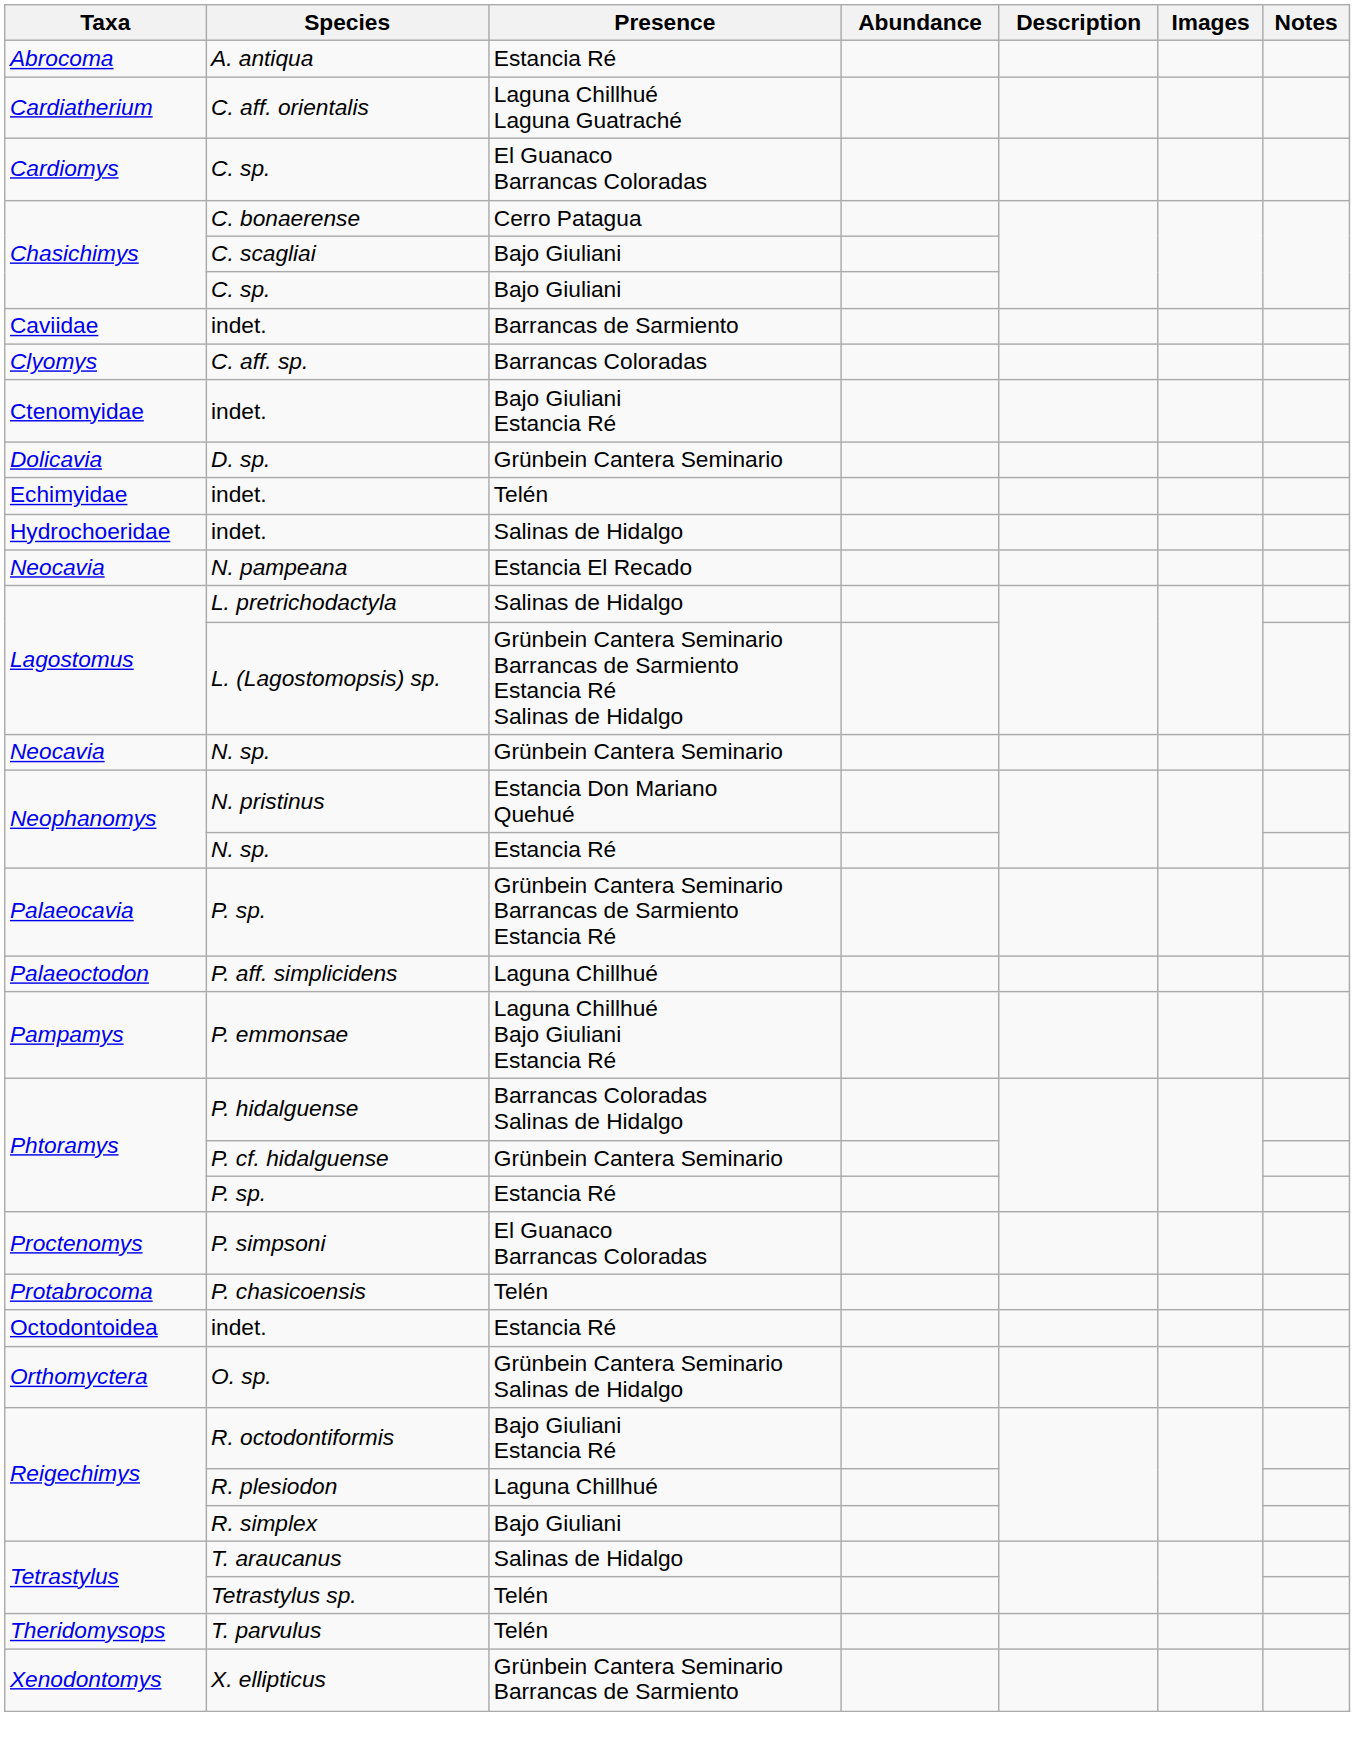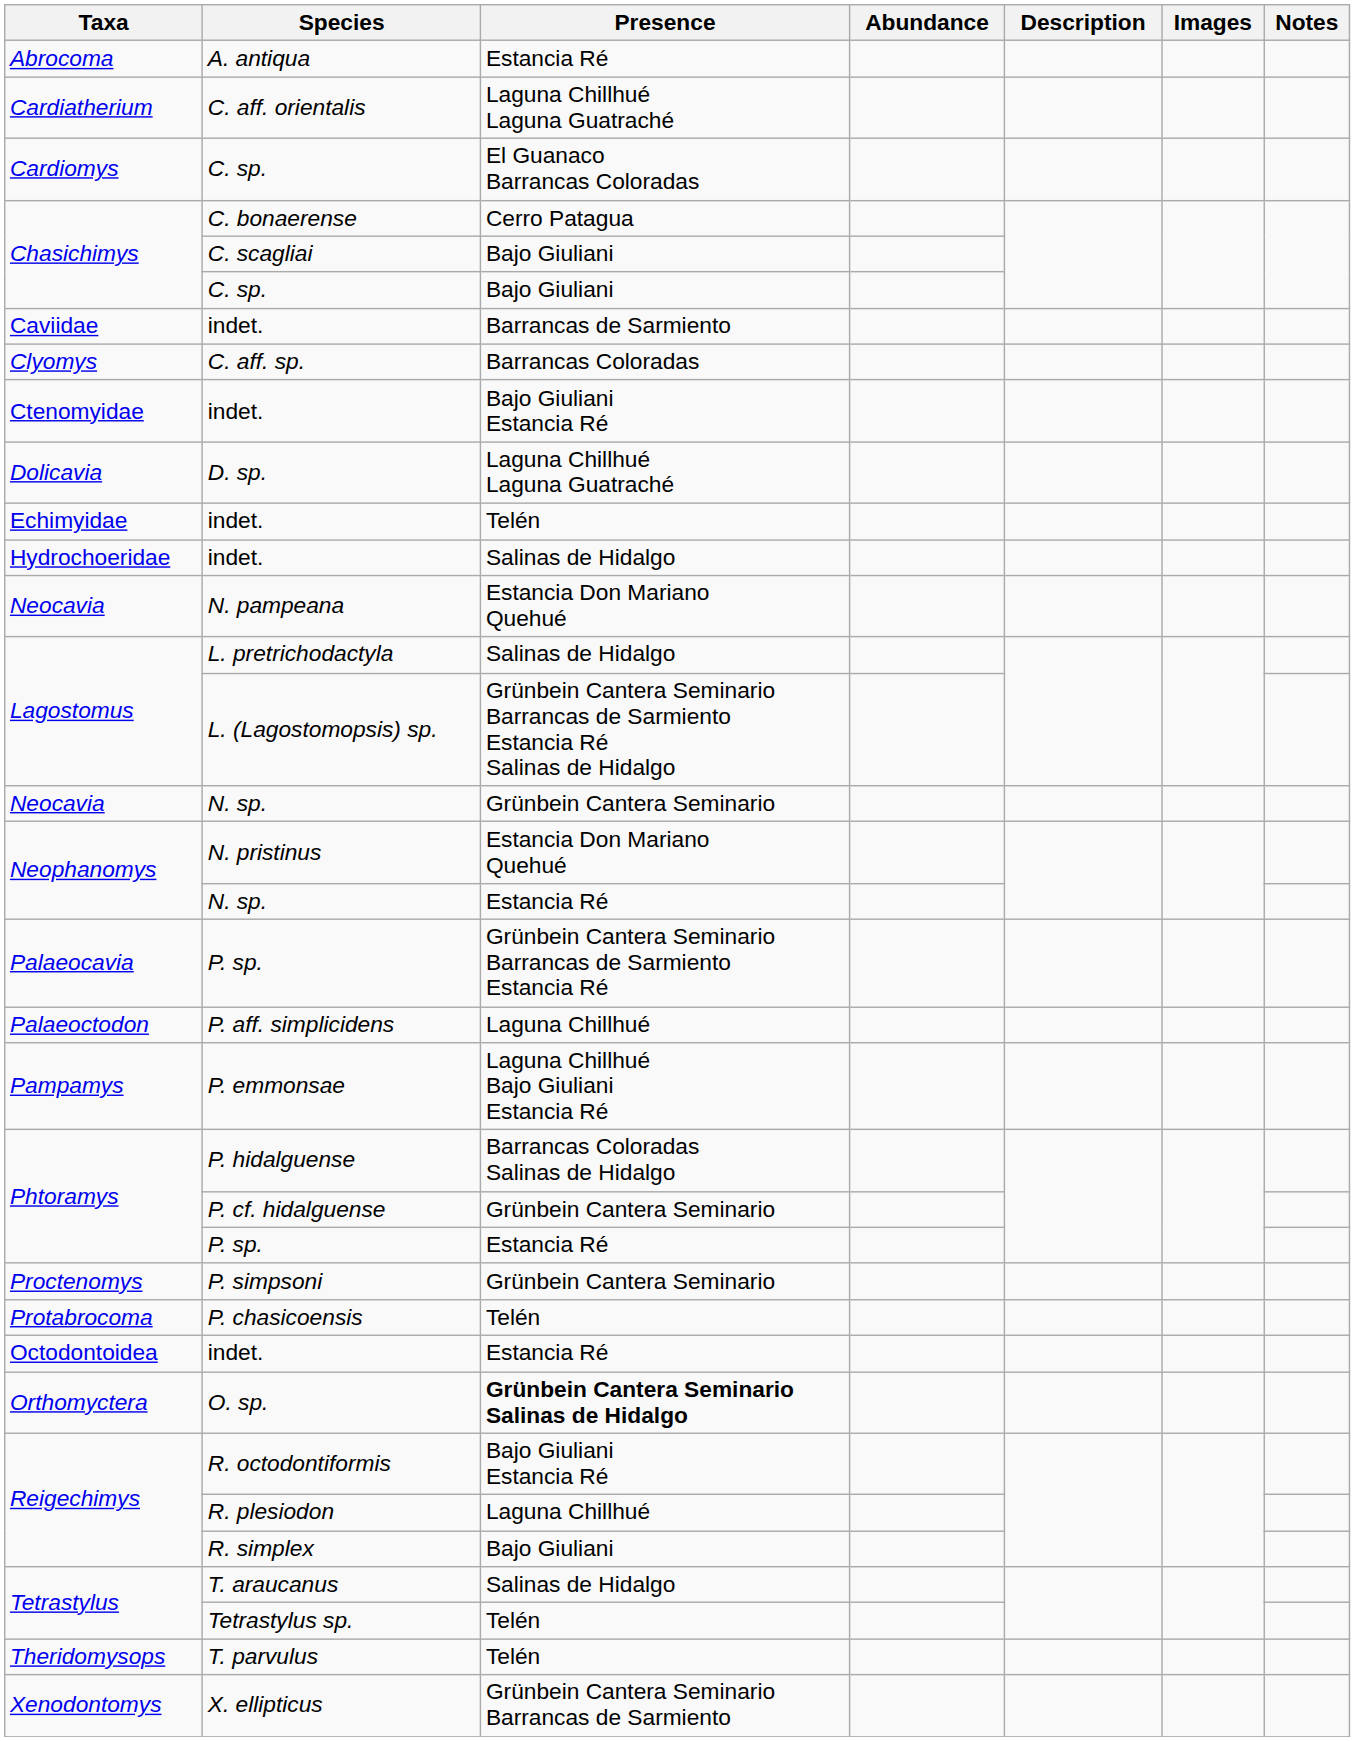 <table class="wikitable sortable" align="center" width="75%">
 <tr>
 <th>Taxa</th>
 <th>Species</th>
 <th>Presence</th>
 <th>Abundance</th>
 <th>Description</th>
 <th>Images</th>
 <th>Notes</th>
 </tr>
 <tr>
 <td><em><a href='#'>Abrocoma</a></em></td>
 <td><em>A. antiqua</em></td>
 <td>Estancia Ré</td>
 <td></td>
 <td></td>
 <td></td>
 <td align=center></td>
 </tr>
 <tr>
 <td><em><a href='#'>Cardiatherium</a></em></td>
 <td><em>C. aff. orientalis</em></td>
 <td>Laguna Chillhué<br>Laguna Guatraché</td>
 <td></td>
 <td></td>
 <td></td>
 <td align=center></td>
 </tr>
 <tr>
 <td><em><a href='#'>Cardiomys</a></em></td>
 <td><em>C. sp.</em></td>
 <td>El Guanaco<br>Barrancas Coloradas</td>
 <td></td>
 <td></td>
 <td></td>
 <td align=center></td>
 </tr>
 <tr>
 <td rowspan = 3><em><a href='#'>Chasichimys</a></em></td>
 <td><em>C. bonaerense</em></td>
 <td>Cerro Patagua</td>
 <td></td>
 <td rowspan = 3></td>
 <td rowspan = 3></td>
 <td rowspan = 3 align=center></td>
 </tr>
 <tr>
 <td><em>C. scagliai</em></td>
 <td>Bajo Giuliani</td>
 <td></td>
 </tr>
 <tr>
 <td><em>C. sp.</em></td>
 <td>Bajo Giuliani</td>
 <td></td>
 </tr>
 <tr>
 <td><a href='#'>Caviidae</a></td>
 <td>indet.</td>
 <td>Barrancas de Sarmiento</td>
 <td></td>
 <td></td>
 <td></td>
 <td align=center></td>
 </tr>
 <tr>
 <td><em><a href='#'>Clyomys</a></em></td>
 <td><em>C. aff. sp.</em></td>
 <td>Barrancas Coloradas</td>
 <td></td>
 <td></td>
 <td></td>
 <td align=center></td>
 </tr>
 <tr>
 <td><a href='#'>Ctenomyidae</a></td>
 <td>indet.</td>
 <td>Bajo Giuliani<br>Estancia Ré</td>
 <td></td>
 <td></td>
 <td></td>
 <td align=center></td>
 </tr>
 <tr>
 <td><em><a href='#'>Dolicavia</a></em></td>
 <td><em>D. sp.</em></td>
-<td>Grünbein Cantera Seminario</td>
+<td>Laguna Chillhué<br>Laguna Guatraché</td>
 <td></td>
 <td></td>
 <td></td>
 <td align=center></td>
 </tr>
 <tr>
 <td><a href='#'>Echimyidae</a></td>
 <td>indet.</td>
 <td>Telén</td>
 <td></td>
 <td></td>
 <td></td>
 <td align=center></td>
 </tr>
 <tr>
 <td><a href='#'>Hydrochoeridae</a></td>
 <td>indet.</td>
 <td>Salinas de Hidalgo</td>
 <td></td>
 <td></td>
 <td></td>
 <td align=center></td>
 </tr>
 <tr>
 <td><em><a href='#'>Neocavia</a></em></td>
 <td><em>N. pampeana</em></td>
-<td>Estancia El Recado</td>
+<td>Estancia Don Mariano<br>Quehué</td>
 <td></td>
 <td></td>
 <td></td>
 <td align=center></td>
 </tr>
 <tr>
 <td rowspan = 2><em><a href='#'>Lagostomus</a></em></td>
 <td><em>L. pretrichodactyla</em></td>
 <td>Salinas de Hidalgo</td>
 <td></td>
 <td rowspan = 2></td>
 <td rowspan = 2></td>
 <td align=center></td>
 </tr>
 <tr>
 <td><em>L. (Lagostomopsis) sp.</em></td>
 <td>Grünbein Cantera Seminario<br>Barrancas de Sarmiento<br>Estancia Ré<br>Salinas de Hidalgo</td>
 <td></td>
 <td align=center></td>
 </tr>
 <tr>
 <td><em><a href='#'>Neocavia</a></em></td>
 <td><em>N. sp.</em></td>
 <td>Grünbein Cantera Seminario</td>
 <td></td>
 <td></td>
 <td></td>
 <td align=center></td>
 </tr>
 <tr>
 <td rowspan = 2><em><a href='#'>Neophanomys</a></em></td>
 <td><em>N. pristinus</em></td>
 <td>Estancia Don Mariano<br>Quehué</td>
 <td></td>
 <td rowspan = 2></td>
 <td rowspan = 2></td>
 <td align=center></td>
 </tr>
 <tr>
 <td><em>N. sp.</em></td>
 <td>Estancia Ré</td>
 <td></td>
 <td align=center></td>
 </tr>
 <tr>
 <td><em><a href='#'>Palaeocavia</a></em></td>
 <td><em>P. sp.</em></td>
 <td>Grünbein Cantera Seminario<br>Barrancas de Sarmiento<br>Estancia Ré</td>
 <td></td>
 <td></td>
 <td></td>
 <td align=center></td>
 </tr>
 <tr>
 <td><em><a href='#'>Palaeoctodon</a></em></td>
 <td><em>P. aff. simplicidens</em></td>
 <td>Laguna Chillhué</td>
 <td></td>
 <td></td>
 <td></td>
 <td align=center></td>
 </tr>
 <tr>
 <td><em><a href='#'>Pampamys</a></em></td>
 <td><em>P. emmonsae</em></td>
 <td>Laguna Chillhué<br>Bajo Giuliani<br>Estancia Ré</td>
 <td></td>
 <td></td>
 <td></td>
 <td align=center></td>
 </tr>
 <tr>
 <td rowspan = 3><em><a href='#'>Phtoramys</a></em></td>
 <td><em>P. hidalguense</em></td>
 <td>Barrancas Coloradas<br>Salinas de Hidalgo</td>
 <td></td>
 <td rowspan = 3></td>
 <td rowspan = 3></td>
 <td align=center></td>
 </tr>
 <tr>
 <td><em>P. cf. hidalguense</em></td>
 <td>Grünbein Cantera Seminario</td>
 <td></td>
 <td align=center></td>
 </tr>
 <tr>
 <td><em>P. sp.</em></td>
 <td>Estancia Ré</td>
 <td></td>
 <td align=center></td>
 </tr>
 <tr>
 <td><em><a href='#'>Proctenomys</a></em></td>
 <td><em>P. simpsoni</em></td>
-<td>El Guanaco<br>Barrancas Coloradas</td>
+<td>Grünbein Cantera Seminario</td>
 <td></td>
 <td></td>
 <td></td>
 <td align=center></td>
 </tr>
 <tr>
 <td><em><a href='#'>Protabrocoma</a></em></td>
 <td><em>P. chasicoensis</em></td>
 <td>Telén</td>
 <td></td>
 <td></td>
 <td></td>
 <td align=center></td>
 </tr>
 <tr>
 <td><a href='#'>Octodontoidea</a></td>
 <td>indet.</td>
 <td>Estancia Ré</td>
 <td></td>
 <td></td>
 <td></td>
 <td align=center></td>
 </tr>
 <tr>
 <td><em><a href='#'>Orthomyctera</a></em></td>
 <td><em>O. sp.</em></td>
-<td>Grünbein Cantera Seminario<br>Salinas de Hidalgo</td>
+<td><strong>Grünbein Cantera Seminario<br>Salinas de Hidalgo</strong></td>
 <td></td>
 <td></td>
 <td></td>
 <td align=center></td>
 </tr>
 <tr>
 <td rowspan = 3><em><a href='#'>Reigechimys</a></em></td>
 <td><em>R. octodontiformis</em></td>
 <td>Bajo Giuliani<br>Estancia Ré</td>
 <td></td>
 <td rowspan =3></td>
 <td rowspan =3></td>
 <td align=center></td>
 </tr>
 <tr>
 <td><em>R. plesiodon</em></td>
 <td>Laguna Chillhué</td>
 <td></td>
 <td align=center></td>
 </tr>
 <tr>
 <td><em>R. simplex</em></td>
 <td>Bajo Giuliani</td>
 <td></td>
 <td align=center></td>
 </tr>
 <tr>
 <td rowspan = 2><em><a href='#'>Tetrastylus</a></em></td>
 <td><em>T. araucanus</em></td>
 <td>Salinas de Hidalgo</td>
 <td></td>
 <td rowspan =2></td>
 <td rowspan =2></td>
 <td align=center></td>
 </tr>
 <tr>
 <td><em>Tetrastylus sp.</em></td>
 <td>Telén</td>
 <td></td>
 <td align=center></td>
 </tr>
 <tr>
 <td><em><a href='#'>Theridomysops</a></em></td>
 <td><em>T. parvulus</em></td>
 <td>Telén</td>
 <td></td>
 <td></td>
 <td></td>
 <td align=center></td>
 </tr>
 <tr>
 <td><em><a href='#'>Xenodontomys</a></em></td>
 <td><em>X. ellipticus</em></td>
 <td>Grünbein Cantera Seminario<br>Barrancas de Sarmiento</td>
 <td></td>
 <td></td>
 <td></td>
 <td align=center></td>
 </tr>
 <tr>
 </tr>
 </table>
